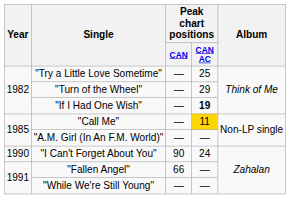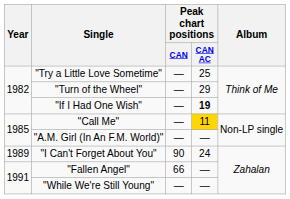 <table class="wikitable" style="text-align:center;">
 <tr>
 <th rowspan="2">Year</th>
 <th rowspan="2">Single</th>
 <th colspan="2">Peak chart positions</th>
 <th rowspan="2">Album</th>
 </tr>
 <tr style="font-size:smaller;">
 <th width="35"><a href='#'>CAN</a></th>
 <th width="35"><a href='#'>CAN<br>AC</a></th>
 </tr>
 <tr>
 <td rowspan=3>1982</td>
 <td align="center">"Try a Little Love Sometime"</td>
 <td align="center">—</td>
 <td align="center">25</td>
 <td rowspan="3"><em>Think of Me</em></td>
 </tr>
 <tr>
 <td align="center">"Turn of the Wheel"</td>
 <td align="center">—</td>
 <td align="center">29</td>
 </tr>
 <tr>
 <td align="center">"If I Had One Wish"</td>
 <td align="center">—</td>
 <td align="center"><strong>19</strong></td>
 </tr>
 <tr>
 <td rowspan=2>1985</td>
 <td align="center">"Call Me"</td>
 <td align="center">—</td>
 <td align="center" style="background: gold;">11</td>
 <td rowspan="2">Non-LP single</td>
 </tr>
 <tr>
 <td align="center">"A.M. Girl (In An F.M. World)"</td>
 <td align="center">—</td>
 <td align="center">—</td>
 </tr>
 <tr>
-<td rowspan=1>1990</td>
+<td rowspan=1>1989</td>
 <td align="center">"I Can't Forget About You"</td>
 <td align="center">90</td>
 <td align="center">24</td>
 <td rowspan="3"><em>Zahalan</em></td>
 </tr>
 <tr>
 <td rowspan=2>1991</td>
 <td align="center">"Fallen Angel"</td>
 <td align="center">66</td>
 <td align="center">—</td>
 </tr>
 <tr>
 <td align="center">"While We're Still Young"</td>
 <td align="center">—</td>
 <td align="center">—</td>
 </tr>
 </table>
